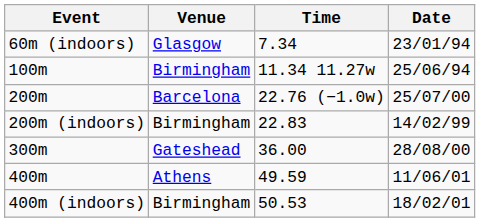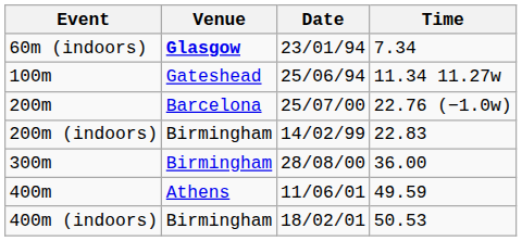 <table class=wikitable>
 <tr>
 <th>Event</th>
 <th>Venue</th>
+<th>Date</th>
 <th>Time</th>
-<th>Date</th>
 </tr>
 <tr>
 <td>60m (indoors)</td>
-<td><a href='#'>Glasgow</a></td>
+<td><strong><a href='#'>Glasgow</a></strong></td>
+<td>23/01/94</td>
 <td>7.34</td>
-<td>23/01/94</td>
 </tr>
 <tr>
 <td>100m</td>
-<td><a href='#'>Birmingham</a></td>
+<td><a href='#'>Gateshead</a></td>
+<td>25/06/94</td>
 <td>11.34 11.27w</td>
-<td>25/06/94</td>
 </tr>
 <tr>
 <td>200m</td>
 <td><a href='#'>Barcelona</a></td>
+<td>25/07/00</td>
 <td>22.76 (−1.0w)</td>
-<td>25/07/00</td>
 </tr>
 <tr>
 <td>200m (indoors)</td>
 <td>Birmingham</td>
+<td>14/02/99</td>
 <td>22.83</td>
-<td>14/02/99</td>
 </tr>
 <tr>
 <td>300m</td>
-<td><a href='#'>Gateshead</a></td>
+<td><a href='#'>Birmingham</a></td>
+<td>28/08/00</td>
 <td>36.00</td>
-<td>28/08/00</td>
 </tr>
 <tr>
 <td>400m</td>
 <td><a href='#'>Athens</a></td>
+<td>11/06/01</td>
 <td>49.59</td>
-<td>11/06/01</td>
 </tr>
 <tr>
 <td>400m (indoors)</td>
 <td>Birmingham</td>
+<td>18/02/01</td>
 <td>50.53</td>
-<td>18/02/01</td>
 </tr>
 </table>
